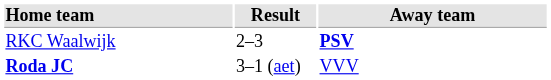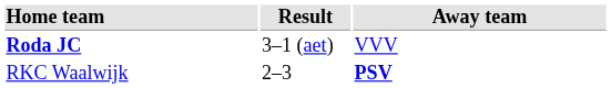 <table>
 <tr bgcolor="#E4E4E4">
 <th style="border-bottom:1px solid #AAAAAA" width="200" align="left">Home team</th>
 <th style="border-bottom:1px solid #AAAAAA" width="70" align="center">Result</th>
 <th style="border-bottom:1px solid #AAAAAA" width="200">Away team</th>
 </tr>
 <tr>
+<td><strong><a href='#'>Roda JC</a></strong></td>
+<td>3–1 (<a href='#'>aet</a>)</td>
+<td><a href='#'>VVV</a></td>
+</tr>
+<tr>
 <td><a href='#'>RKC Waalwijk</a></td>
 <td>2–3</td>
 <td><strong><a href='#'>PSV</a></strong></td>
 </tr>
-<tr>
-<td><strong><a href='#'>Roda JC</a></strong></td>
-<td>3–1 (<a href='#'>aet</a>)</td>
-<td><a href='#'>VVV</a></td>
-</tr>
 </table>
